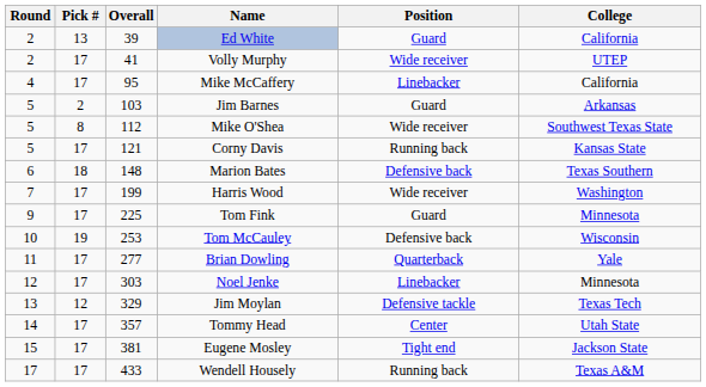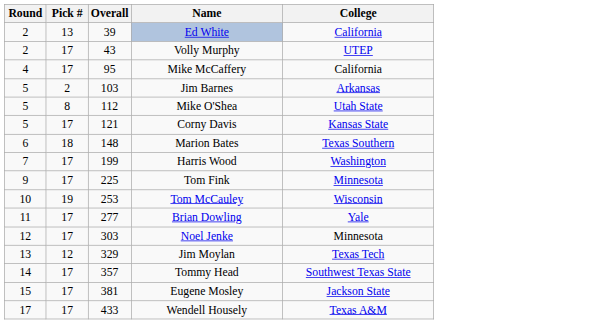 <table class="wikitable sortable" style="text-align:center">
 <tr>
 <th width=50px>Round</th>
 <th width=50px>Pick #</th>
 <th width=50px>Overall</th>
 <th width=200px>Name</th>
-<th width=200px>Position</th>
 <th width=200px>College</th>
 </tr>
 <tr>
 <td>2</td>
 <td>13</td>
 <td>39</td>
 <td bgcolor=lightsteelblue><a href='#'>Ed White</a></td>
-<td><a href='#'>Guard</a></td>
 <td><a href='#'>California</a></td>
 </tr>
 <tr>
 <td>2</td>
 <td>17</td>
-<td>41</td>
+<td>43</td>
 <td>Volly Murphy</td>
-<td><a href='#'>Wide receiver</a></td>
 <td><a href='#'>UTEP</a></td>
 </tr>
 <tr>
 <td>4</td>
 <td>17</td>
 <td>95</td>
 <td>Mike McCaffery</td>
-<td><a href='#'>Linebacker</a></td>
 <td>California</td>
 </tr>
 <tr>
 <td>5</td>
 <td>2</td>
 <td>103</td>
 <td>Jim Barnes</td>
-<td>Guard</td>
 <td><a href='#'>Arkansas</a></td>
 </tr>
 <tr>
 <td>5</td>
 <td>8</td>
 <td>112</td>
 <td>Mike O'Shea</td>
-<td>Wide receiver</td>
-<td><a href='#'>Southwest Texas State</a></td>
+<td><a href='#'>Utah State</a></td>
 </tr>
 <tr>
 <td>5</td>
 <td>17</td>
 <td>121</td>
 <td>Corny Davis</td>
-<td>Running back</td>
 <td><a href='#'>Kansas State</a></td>
 </tr>
 <tr>
 <td>6</td>
 <td>18</td>
 <td>148</td>
 <td>Marion Bates</td>
-<td><a href='#'>Defensive back</a></td>
 <td><a href='#'>Texas Southern</a></td>
 </tr>
 <tr>
 <td>7</td>
 <td>17</td>
 <td>199</td>
 <td>Harris Wood</td>
-<td>Wide receiver</td>
 <td><a href='#'>Washington</a></td>
 </tr>
 <tr>
 <td>9</td>
 <td>17</td>
 <td>225</td>
 <td>Tom Fink</td>
-<td>Guard</td>
 <td><a href='#'>Minnesota</a></td>
 </tr>
 <tr>
 <td>10</td>
 <td>19</td>
 <td>253</td>
 <td><a href='#'>Tom McCauley</a></td>
-<td>Defensive back</td>
 <td><a href='#'>Wisconsin</a></td>
 </tr>
 <tr>
 <td>11</td>
 <td>17</td>
 <td>277</td>
 <td><a href='#'>Brian Dowling</a></td>
-<td><a href='#'>Quarterback</a></td>
 <td><a href='#'>Yale</a></td>
 </tr>
 <tr>
 <td>12</td>
 <td>17</td>
 <td>303</td>
 <td><a href='#'>Noel Jenke</a></td>
-<td><a href='#'>Linebacker</a></td>
 <td>Minnesota</td>
 </tr>
 <tr>
 <td>13</td>
 <td>12</td>
 <td>329</td>
 <td>Jim Moylan</td>
-<td><a href='#'>Defensive tackle</a></td>
 <td><a href='#'>Texas Tech</a></td>
 </tr>
 <tr>
 <td>14</td>
 <td>17</td>
 <td>357</td>
 <td>Tommy Head</td>
-<td><a href='#'>Center</a></td>
-<td><a href='#'>Utah State</a></td>
+<td><a href='#'>Southwest Texas State</a></td>
 </tr>
 <tr>
 <td>15</td>
 <td>17</td>
 <td>381</td>
 <td>Eugene Mosley</td>
-<td><a href='#'>Tight end</a></td>
 <td><a href='#'>Jackson State</a></td>
 </tr>
 <tr>
 <td>17</td>
 <td>17</td>
 <td>433</td>
 <td>Wendell Housely</td>
-<td>Running back</td>
 <td><a href='#'>Texas A&M</a></td>
 </tr>
 </table>
